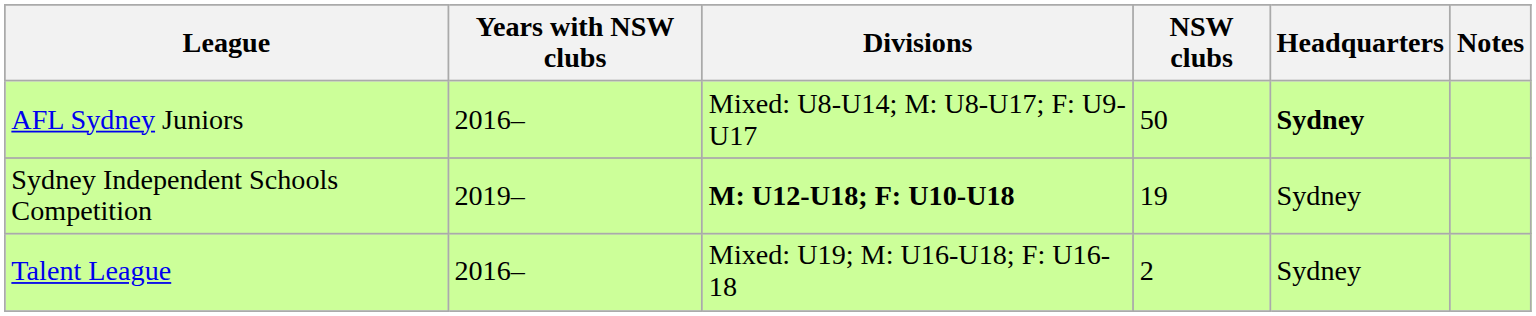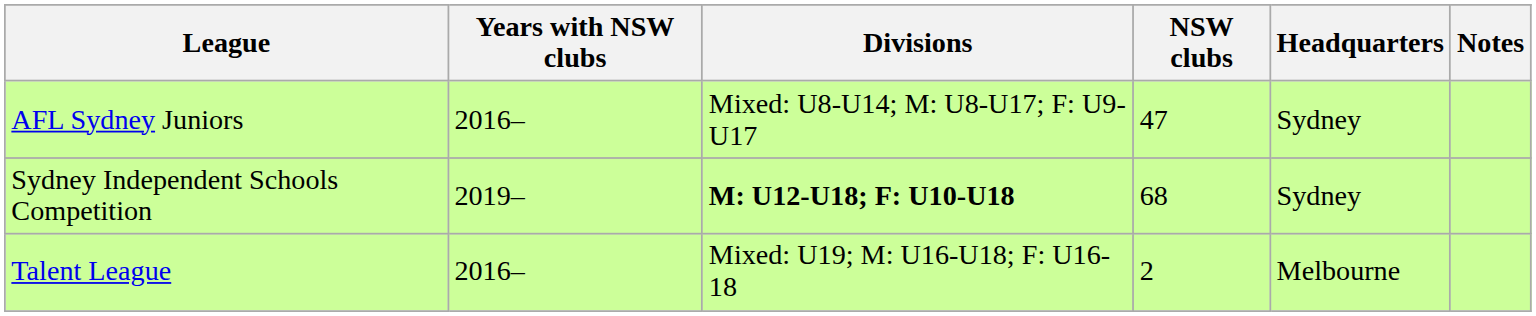 <table class="wikitable sortable" style="font-size:100%">
 <tr>
 <th>League</th>
 <th>Years with NSW clubs</th>
 <th>Divisions</th>
 <th>NSW clubs</th>
 <th>Headquarters</th>
 <th>Notes</th>
 </tr>
 <tr bgcolor="#CCFF99">
 <td><a href='#'>AFL Sydney</a> Juniors</td>
 <td>2016–</td>
 <td>Mixed: U8-U14; M: U8-U17; F: U9-U17</td>
-<td>50</td>
-<td><strong>Sydney</strong></td>
+<td>47</td>
+<td>Sydney</td>
 <td></td>
 </tr>
 <tr bgcolor="#CCFF99">
 <td>Sydney Independent Schools Competition</td>
 <td>2019–</td>
 <td><strong>M: U12-U18; F: U10-U18</strong></td>
-<td>19</td>
+<td>68</td>
 <td>Sydney</td>
 <td></td>
 </tr>
 <tr bgcolor="#CCFF99">
 <td><a href='#'>Talent League</a></td>
 <td>2016–</td>
 <td>Mixed: U19; M: U16-U18; F: U16-18</td>
 <td>2</td>
-<td>Sydney</td>
+<td>Melbourne</td>
 <td></td>
 </tr>
 </table>
